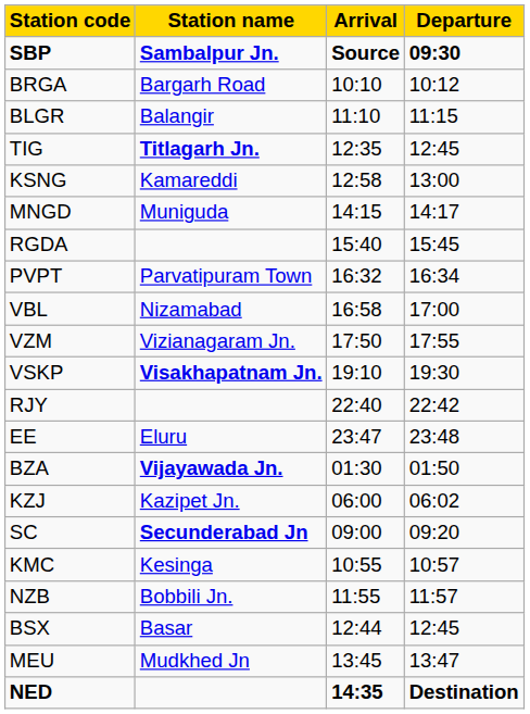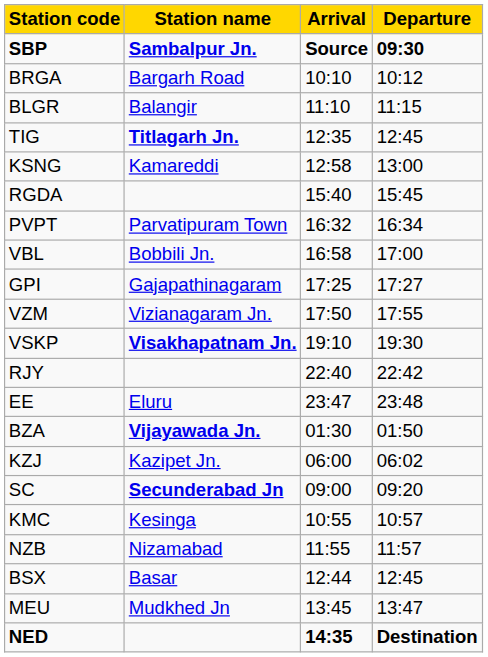 <table class="wikitable">
 <tr>
 <th style="background:gold;">Station code</th>
 <th ! style="background:gold;">Station name</th>
 <th ! style="background:gold;">Arrival</th>
 <th ! style="background:gold;">Departure</th>
 </tr>
 <tr>
 <td valign="top"><strong>SBP</strong></td>
 <td valign="top"><strong><a href='#'>Sambalpur Jn.</a></strong></td>
 <td valign="top"><strong>Source</strong></td>
 <td valign="top"><strong>09:30</strong></td>
 </tr>
 <tr>
 <td valign="top">BRGA</td>
 <td valign="top"><a href='#'> Bargarh Road</a></td>
 <td valign="top">10:10</td>
 <td valign="top">10:12</td>
 </tr>
 <tr>
 <td valign="top">BLGR</td>
 <td valign="top"><a href='#'>Balangir</a></td>
 <td valign="top">11:10</td>
 <td valign="top">11:15</td>
 </tr>
 <tr>
 <td valign="top">TIG</td>
 <td valign="top"><strong><a href='#'>Titlagarh Jn.</a></strong></td>
 <td valign="top">12:35</td>
 <td valign="top">12:45</td>
 </tr>
 <tr>
 <td valign="top">KSNG</td>
 <td valign="top"><a href='#'>Kamareddi</a></td>
 <td valign="top">12:58</td>
 <td valign="top">13:00</td>
 </tr>
 <tr>
-<td valign="top">MNGD</td>
-<td valign="top"><a href='#'>Muniguda</a></td>
-<td valign="top">14:15</td>
-<td valign="top">14:17</td>
-</tr>
-<tr>
 <td valign="top">RGDA</td>
 <td valign="top"><strong></strong></td>
 <td valign="top">15:40</td>
 <td valign="top">15:45</td>
 </tr>
 <tr>
 <td valign="top">PVPT</td>
 <td valign="top"><a href='#'>Parvatipuram Town</a></td>
 <td valign="top">16:32</td>
 <td valign="top">16:34</td>
 </tr>
 <tr>
 <td valign="top">VBL</td>
-<td valign="top"><a href='#'>Nizamabad</a></td>
+<td valign="top"><a href='#'>Bobbili Jn.</a></td>
 <td valign="top">16:58</td>
 <td valign="top">17:00</td>
+</tr>
+<tr>
+<td valign="top">GPI</td>
+<td valign="top"><a href='#'>Gajapathinagaram</a></td>
+<td valign="top">17:25</td>
+<td valign="top">17:27</td>
 </tr>
 <tr>
 <td valign="top">VZM</td>
 <td valign="top"><a href='#'>Vizianagaram Jn.</a></td>
 <td valign="top">17:50</td>
 <td valign="top">17:55</td>
 </tr>
 <tr>
 <td valign="top">VSKP</td>
 <td valign="top"><strong><a href='#'>Visakhapatnam Jn.</a></strong></td>
 <td valign="top">19:10</td>
 <td valign="top">19:30</td>
 </tr>
 <tr>
 <td valign="top">RJY</td>
 <td valign="top"></td>
 <td valign="top">22:40</td>
 <td valign="top">22:42</td>
 </tr>
 <tr>
 <td valign="top">EE</td>
 <td valign="top"><a href='#'>Eluru</a></td>
 <td valign="top">23:47</td>
 <td valign="top">23:48</td>
 </tr>
 <tr>
 <td valign="top">BZA</td>
 <td valign="top"><strong><a href='#'>Vijayawada Jn.</a></strong></td>
 <td valign="top">01:30</td>
 <td valign="top">01:50</td>
 </tr>
 <tr>
 <td valign="top">KZJ</td>
 <td valign="top"><a href='#'>Kazipet Jn.</a></td>
 <td valign="top">06:00</td>
 <td valign="top">06:02</td>
 </tr>
 <tr>
 <td valign="top">SC</td>
 <td valign="top"><strong><a href='#'>Secunderabad Jn</a></strong></td>
 <td valign="top">09:00</td>
 <td valign="top">09:20</td>
 </tr>
 <tr>
 <td valign="top">KMC</td>
 <td valign="top"><a href='#'>Kesinga</a></td>
 <td valign="top">10:55</td>
 <td valign="top">10:57</td>
 </tr>
 <tr>
 <td valign="top">NZB</td>
-<td valign="top"><a href='#'>Bobbili Jn.</a></td>
+<td valign="top"><a href='#'>Nizamabad</a></td>
 <td valign="top">11:55</td>
 <td valign="top">11:57</td>
 </tr>
 <tr>
 <td valign="top">BSX</td>
 <td valign="top"><a href='#'>Basar</a></td>
 <td valign="top">12:44</td>
 <td valign="top">12:45</td>
 </tr>
 <tr>
 <td valign="top">MEU</td>
 <td valign="top"><a href='#'>Mudkhed Jn</a></td>
 <td valign="top">13:45</td>
 <td valign="top">13:47</td>
 </tr>
 <tr>
 <td valign="top"><strong>NED</strong></td>
 <td valign="top"><strong></strong></td>
 <td valign="top"><strong>14:35</strong></td>
 <td valign="top"><strong>Destination</strong></td>
 </tr>
 </table>
